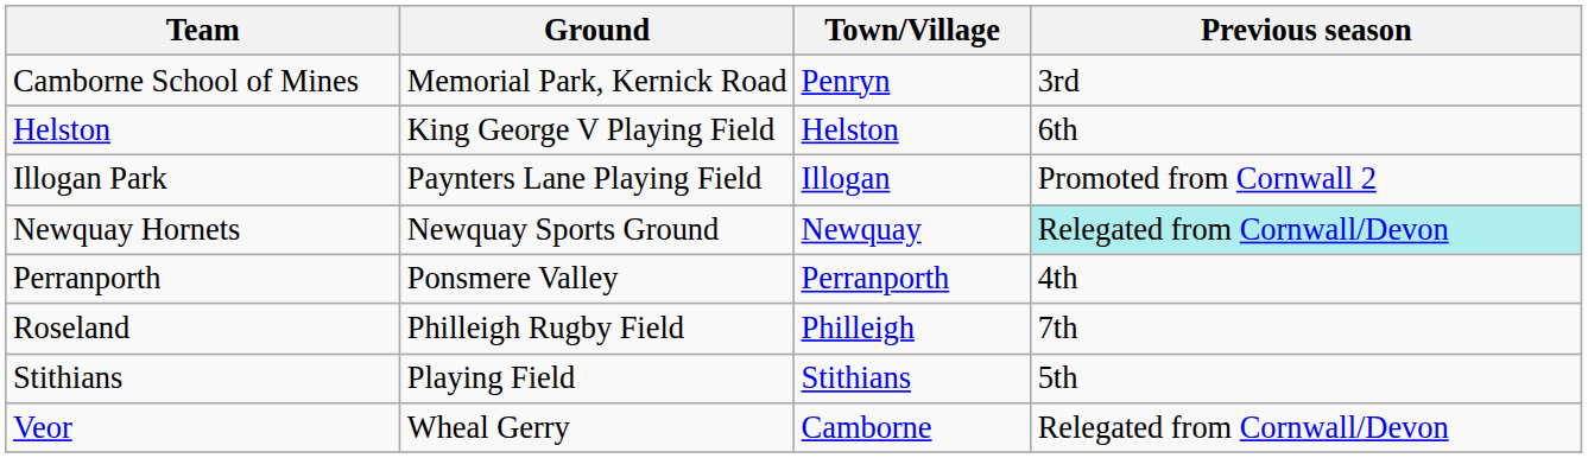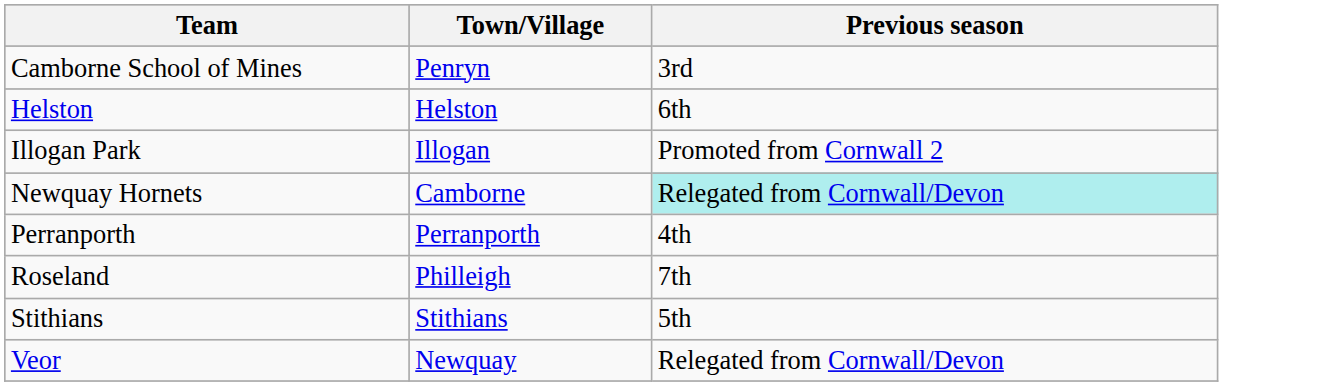 <table class="wikitable sortable">
 <tr>
 <th width=25%>Team</th>
-<th width=25%>Ground</th>
 <th width=15%>Town/Village</th>
 <th width=35%>Previous season</th>
 </tr>
 <tr>
 <td>Camborne School of Mines</td>
-<td>Memorial Park, Kernick Road</td>
 <td><a href='#'>Penryn</a></td>
 <td>3rd</td>
 </tr>
 <tr>
 <td><a href='#'>Helston</a></td>
-<td>King George V Playing Field</td>
 <td><a href='#'>Helston</a></td>
 <td>6th</td>
 </tr>
 <tr>
 <td>Illogan Park</td>
-<td>Paynters Lane Playing Field</td>
 <td><a href='#'>Illogan</a></td>
 <td>Promoted from <a href='#'>Cornwall 2</a></td>
 </tr>
 <tr>
 <td>Newquay Hornets</td>
-<td>Newquay Sports Ground</td>
-<td><a href='#'>Newquay</a></td>
+<td><a href='#'>Camborne</a></td>
 <td style="background: paleturquoise;">Relegated from <a href='#'>Cornwall/Devon</a></td>
 </tr>
 <tr>
 <td>Perranporth</td>
-<td>Ponsmere Valley</td>
 <td><a href='#'>Perranporth</a></td>
 <td>4th</td>
 </tr>
 <tr>
 <td>Roseland</td>
-<td>Philleigh Rugby Field</td>
 <td><a href='#'>Philleigh</a></td>
 <td>7th</td>
 </tr>
 <tr>
 <td>Stithians</td>
-<td>Playing Field</td>
 <td><a href='#'>Stithians</a></td>
 <td>5th</td>
 </tr>
 <tr>
 <td><a href='#'>Veor</a></td>
-<td>Wheal Gerry</td>
-<td><a href='#'>Camborne</a></td>
+<td><a href='#'>Newquay</a></td>
 <td>Relegated from <a href='#'>Cornwall/Devon</a></td>
 </tr>
 </table>
